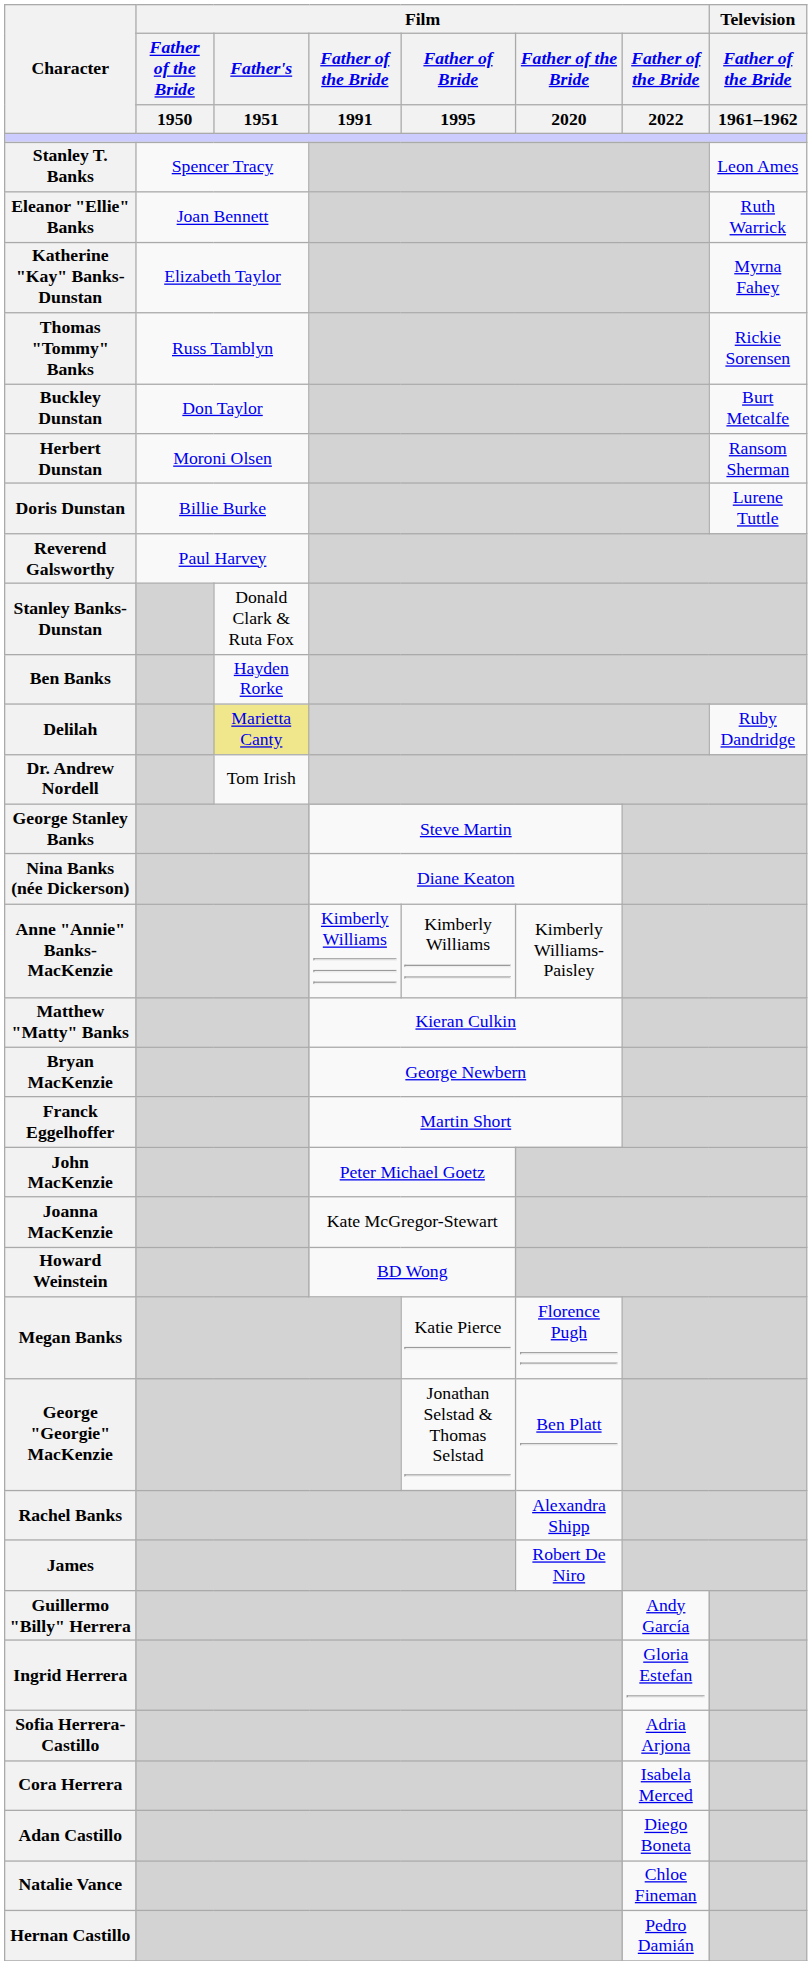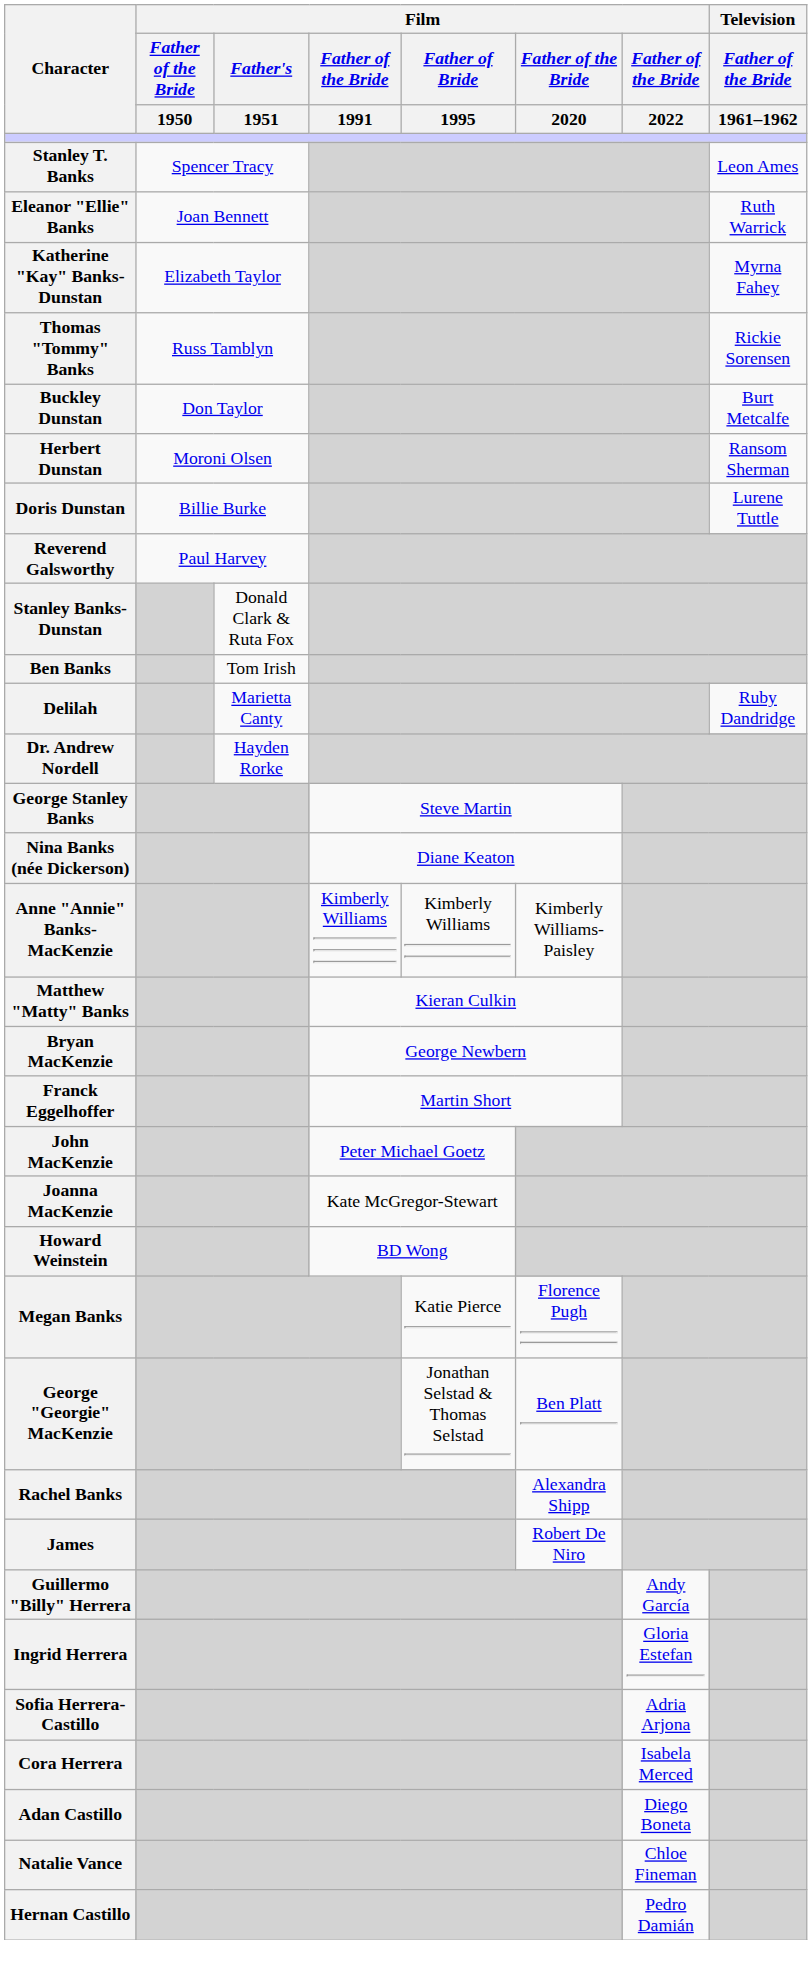 <table class="wikitable" style="text-align:center; width:99%; font-size:85%;">
 <tr>
 <th rowspan="3">Character</th>
 <th colspan="6">Film</th>
 <th>Television</th>
 </tr>
 <tr>
 <th style="text-align:center;"><em><a href='#'>Father of the Bride</a></em></th>
 <th style="text-align:center;"><em><a href='#'>Father's<br></a></em></th>
 <th style="text-align:center;"><em><a href='#'>Father of the Bride</a></em></th>
 <th style="text-align:center;"><em><a href='#'>Father of Bride<br></a></em></th>
 <th style="text-align:center;"><em><a href='#'>Father of the Bride<br></a></em></th>
 <th style="text-align:center;"><em><a href='#'>Father of the Bride</a></em></th>
 <th style="text-align:center;"><em><a href='#'>Father of the Bride</a></em> <br></th>
 </tr>
 <tr>
 <th>1950</th>
 <th>1951</th>
 <th>1991</th>
 <th>1995</th>
 <th>2020</th>
 <th>2022</th>
 <th>1961–1962</th>
 </tr>
 <tr>
 <th style="background-color:#ccccff;" colspan="8"></th>
 </tr>
 <tr>
 <th scope="row">Stanley T. Banks</th>
 <td colspan="2"><a href='#'>Spencer Tracy</a></td>
 <td colspan="4" style="background:#d3d3d3;"></td>
 <td><a href='#'>Leon Ames</a></td>
 </tr>
 <tr>
 <th scope="row">Eleanor "Ellie" Banks</th>
 <td colspan="2"><a href='#'>Joan Bennett</a></td>
 <td colspan="4" style="background:#d3d3d3;"></td>
 <td><a href='#'>Ruth Warrick</a></td>
 </tr>
 <tr>
 <th scope="row">Katherine "Kay" Banks-Dunstan</th>
 <td colspan="2"><a href='#'>Elizabeth Taylor</a></td>
 <td colspan="4" style="background:#d3d3d3;"></td>
 <td><a href='#'>Myrna Fahey</a></td>
 </tr>
 <tr>
 <th scope="row">Thomas "Tommy" Banks</th>
 <td colspan="2"><a href='#'>Russ Tamblyn</a></td>
 <td colspan="4" style="background:#d3d3d3;"></td>
 <td><a href='#'>Rickie Sorensen</a></td>
 </tr>
 <tr>
 <th scope="row">Buckley Dunstan</th>
 <td colspan="2"><a href='#'>Don Taylor</a></td>
 <td colspan="4" style="background:#d3d3d3;"></td>
 <td><a href='#'>Burt Metcalfe</a></td>
 </tr>
 <tr>
 <th scope="row">Herbert Dunstan</th>
 <td colspan="2"><a href='#'>Moroni Olsen</a></td>
 <td colspan="4" style="background:#d3d3d3;"></td>
 <td><a href='#'>Ransom Sherman</a></td>
 </tr>
 <tr>
 <th scope="row">Doris Dunstan</th>
 <td colspan="2"><a href='#'>Billie Burke</a></td>
 <td colspan="4" style="background:#d3d3d3;"></td>
 <td><a href='#'>Lurene Tuttle</a></td>
 </tr>
 <tr>
 <th scope="row">Reverend Galsworthy</th>
 <td colspan="2"><a href='#'>Paul Harvey</a></td>
 <td colspan="5" style="background:#d3d3d3;"></td>
 </tr>
 <tr>
 <th scope="row">Stanley Banks-Dunstan</th>
 <td style="background:#d3d3d3;"></td>
 <td>Donald Clark & Ruta Fox</td>
 <td colspan="5" style="background:#d3d3d3;"></td>
 </tr>
 <tr>
 <th scope="row">Ben Banks</th>
 <td style="background:#d3d3d3;"></td>
-<td><a href='#'>Hayden Rorke</a></td>
+<td>Tom Irish</td>
 <td colspan="5" style="background:#d3d3d3;"></td>
 </tr>
 <tr>
 <th scope="row">Delilah</th>
 <td style="background:#d3d3d3;"></td>
-<td style="background: khaki;"><a href='#'>Marietta Canty</a></td>
+<td><a href='#'>Marietta Canty</a></td>
 <td colspan="4" style="background:#d3d3d3;"></td>
 <td><a href='#'>Ruby Dandridge</a></td>
 </tr>
 <tr>
 <th scope="row">Dr. Andrew Nordell</th>
 <td style="background:#d3d3d3;"></td>
-<td>Tom Irish</td>
+<td><a href='#'>Hayden Rorke</a></td>
 <td colspan="6" style="background:#d3d3d3;"></td>
 </tr>
 <tr>
 <th scope="row">George Stanley Banks</th>
 <td colspan="2" style="background:#d3d3d3;"></td>
 <td colspan="3"><a href='#'>Steve Martin</a></td>
 <td colspan="3" style="background:#d3d3d3;"></td>
 </tr>
 <tr>
 <th scope="row">Nina Banks (née Dickerson)</th>
 <td colspan="2" style="background:#d3d3d3;"></td>
 <td colspan="3"><a href='#'>Diane Keaton</a></td>
 <td colspan="3" style="background:#d3d3d3;"></td>
 </tr>
 <tr>
 <th scope="row">Anne "Annie" Banks-MacKenzie</th>
 <td colspan="2" style="background:#d3d3d3;"></td>
 <td><a href='#'>Kimberly Williams</a><hr><hr><hr></td>
 <td>Kimberly Williams<hr><hr></td>
 <td>Kimberly Williams-Paisley</td>
 <td colspan="3" style="background:#d3d3d3;"></td>
 </tr>
 <tr>
 <th scope="row">Matthew "Matty" Banks</th>
 <td colspan="2" style="background:#d3d3d3;"></td>
 <td colspan="3"><a href='#'>Kieran Culkin</a></td>
 <td colspan="3" style="background:#d3d3d3;"></td>
 </tr>
 <tr>
 <th scope="row">Bryan MacKenzie</th>
 <td colspan="2" style="background:#d3d3d3;"></td>
 <td colspan="3"><a href='#'>George Newbern</a></td>
 <td colspan="3" style="background:#d3d3d3;"></td>
 </tr>
 <tr>
 <th scope="row">Franck Eggelhoffer</th>
 <td colspan="2" style="background:#d3d3d3;"></td>
 <td colspan="3"><a href='#'>Martin Short</a></td>
 <td colspan="3" style="background:#d3d3d3;"></td>
 </tr>
 <tr>
 <th scope="row">John MacKenzie</th>
 <td colspan="2" style="background:#d3d3d3;"></td>
 <td colspan="2"><a href='#'>Peter Michael Goetz</a></td>
 <td colspan="4" style="background:#d3d3d3;"></td>
 </tr>
 <tr>
 <th scope="row">Joanna MacKenzie</th>
 <td colspan="2" style="background:#d3d3d3;"></td>
 <td colspan="2">Kate McGregor-Stewart</td>
 <td colspan="4" style="background:#d3d3d3;"></td>
 </tr>
 <tr>
 <th scope="row">Howard Weinstein</th>
 <td colspan="2" style="background:#d3d3d3;"></td>
 <td colspan="2"><a href='#'>BD Wong</a></td>
 <td colspan="4" style="background:#d3d3d3;"></td>
 </tr>
 <tr>
 <th scope="row">Megan Banks</th>
 <td colspan="3" style="background:#d3d3d3;"></td>
 <td>Katie Pierce<hr></td>
 <td><a href='#'>Florence Pugh</a><hr><hr></td>
 <td colspan="3" style="background:#d3d3d3;"></td>
 </tr>
 <tr>
 <th scope="row">George "Georgie" MacKenzie</th>
 <td colspan="3" style="background:#d3d3d3;"></td>
 <td>Jonathan Selstad & Thomas Selstad<hr></td>
 <td><a href='#'>Ben Platt</a><hr></td>
 <td colspan="3" style="background:#d3d3d3;"></td>
 </tr>
 <tr>
 <th scope="row">Rachel Banks</th>
 <td colspan="4" style="background:#d3d3d3;"></td>
 <td><a href='#'>Alexandra Shipp</a></td>
 <td colspan="3" style="background:#d3d3d3;"></td>
 </tr>
 <tr>
 <th scope="row">James</th>
 <td colspan="4" style="background:#d3d3d3;"></td>
 <td><a href='#'>Robert De Niro</a></td>
 <td colspan="3" style="background:#d3d3d3;"></td>
 </tr>
 <tr>
 <th scope="row">Guillermo "Billy" Herrera</th>
 <td colspan="5" style="background:#d3d3d3;"></td>
 <td><a href='#'>Andy García</a></td>
 <td style="background:#d3d3d3;"></td>
 </tr>
 <tr>
 <th scope="row">Ingrid Herrera</th>
 <td colspan="5" style="background:#d3d3d3;"></td>
 <td><a href='#'>Gloria Estefan</a><hr></td>
 <td style="background:#d3d3d3;"></td>
 </tr>
 <tr>
 <th scope="row">Sofia Herrera-Castillo</th>
 <td colspan="5" style="background:#d3d3d3;"></td>
 <td><a href='#'>Adria Arjona</a></td>
 <td style="background:#d3d3d3;"></td>
 </tr>
 <tr>
 <th scope="row">Cora Herrera</th>
 <td colspan="5" style="background:#d3d3d3;"></td>
 <td><a href='#'>Isabela Merced</a></td>
 <td style="background:#d3d3d3;"></td>
 </tr>
 <tr>
 <th scope="row">Adan Castillo</th>
 <td colspan="5" style="background:#d3d3d3;"></td>
 <td><a href='#'>Diego Boneta</a></td>
 <td style="background:#d3d3d3;"></td>
 </tr>
 <tr>
 <th scope="row">Natalie Vance</th>
 <td colspan="5" style="background:#d3d3d3;"></td>
 <td><a href='#'>Chloe Fineman</a></td>
 <td style="background:#d3d3d3;"></td>
 </tr>
 <tr>
 <th scope="row">Hernan Castillo</th>
 <td colspan="5" style="background:#d3d3d3;"></td>
 <td><a href='#'>Pedro Damián</a></td>
 <td style="background:#d3d3d3;"></td>
 </tr>
 <tr>
 </tr>
 </table>
